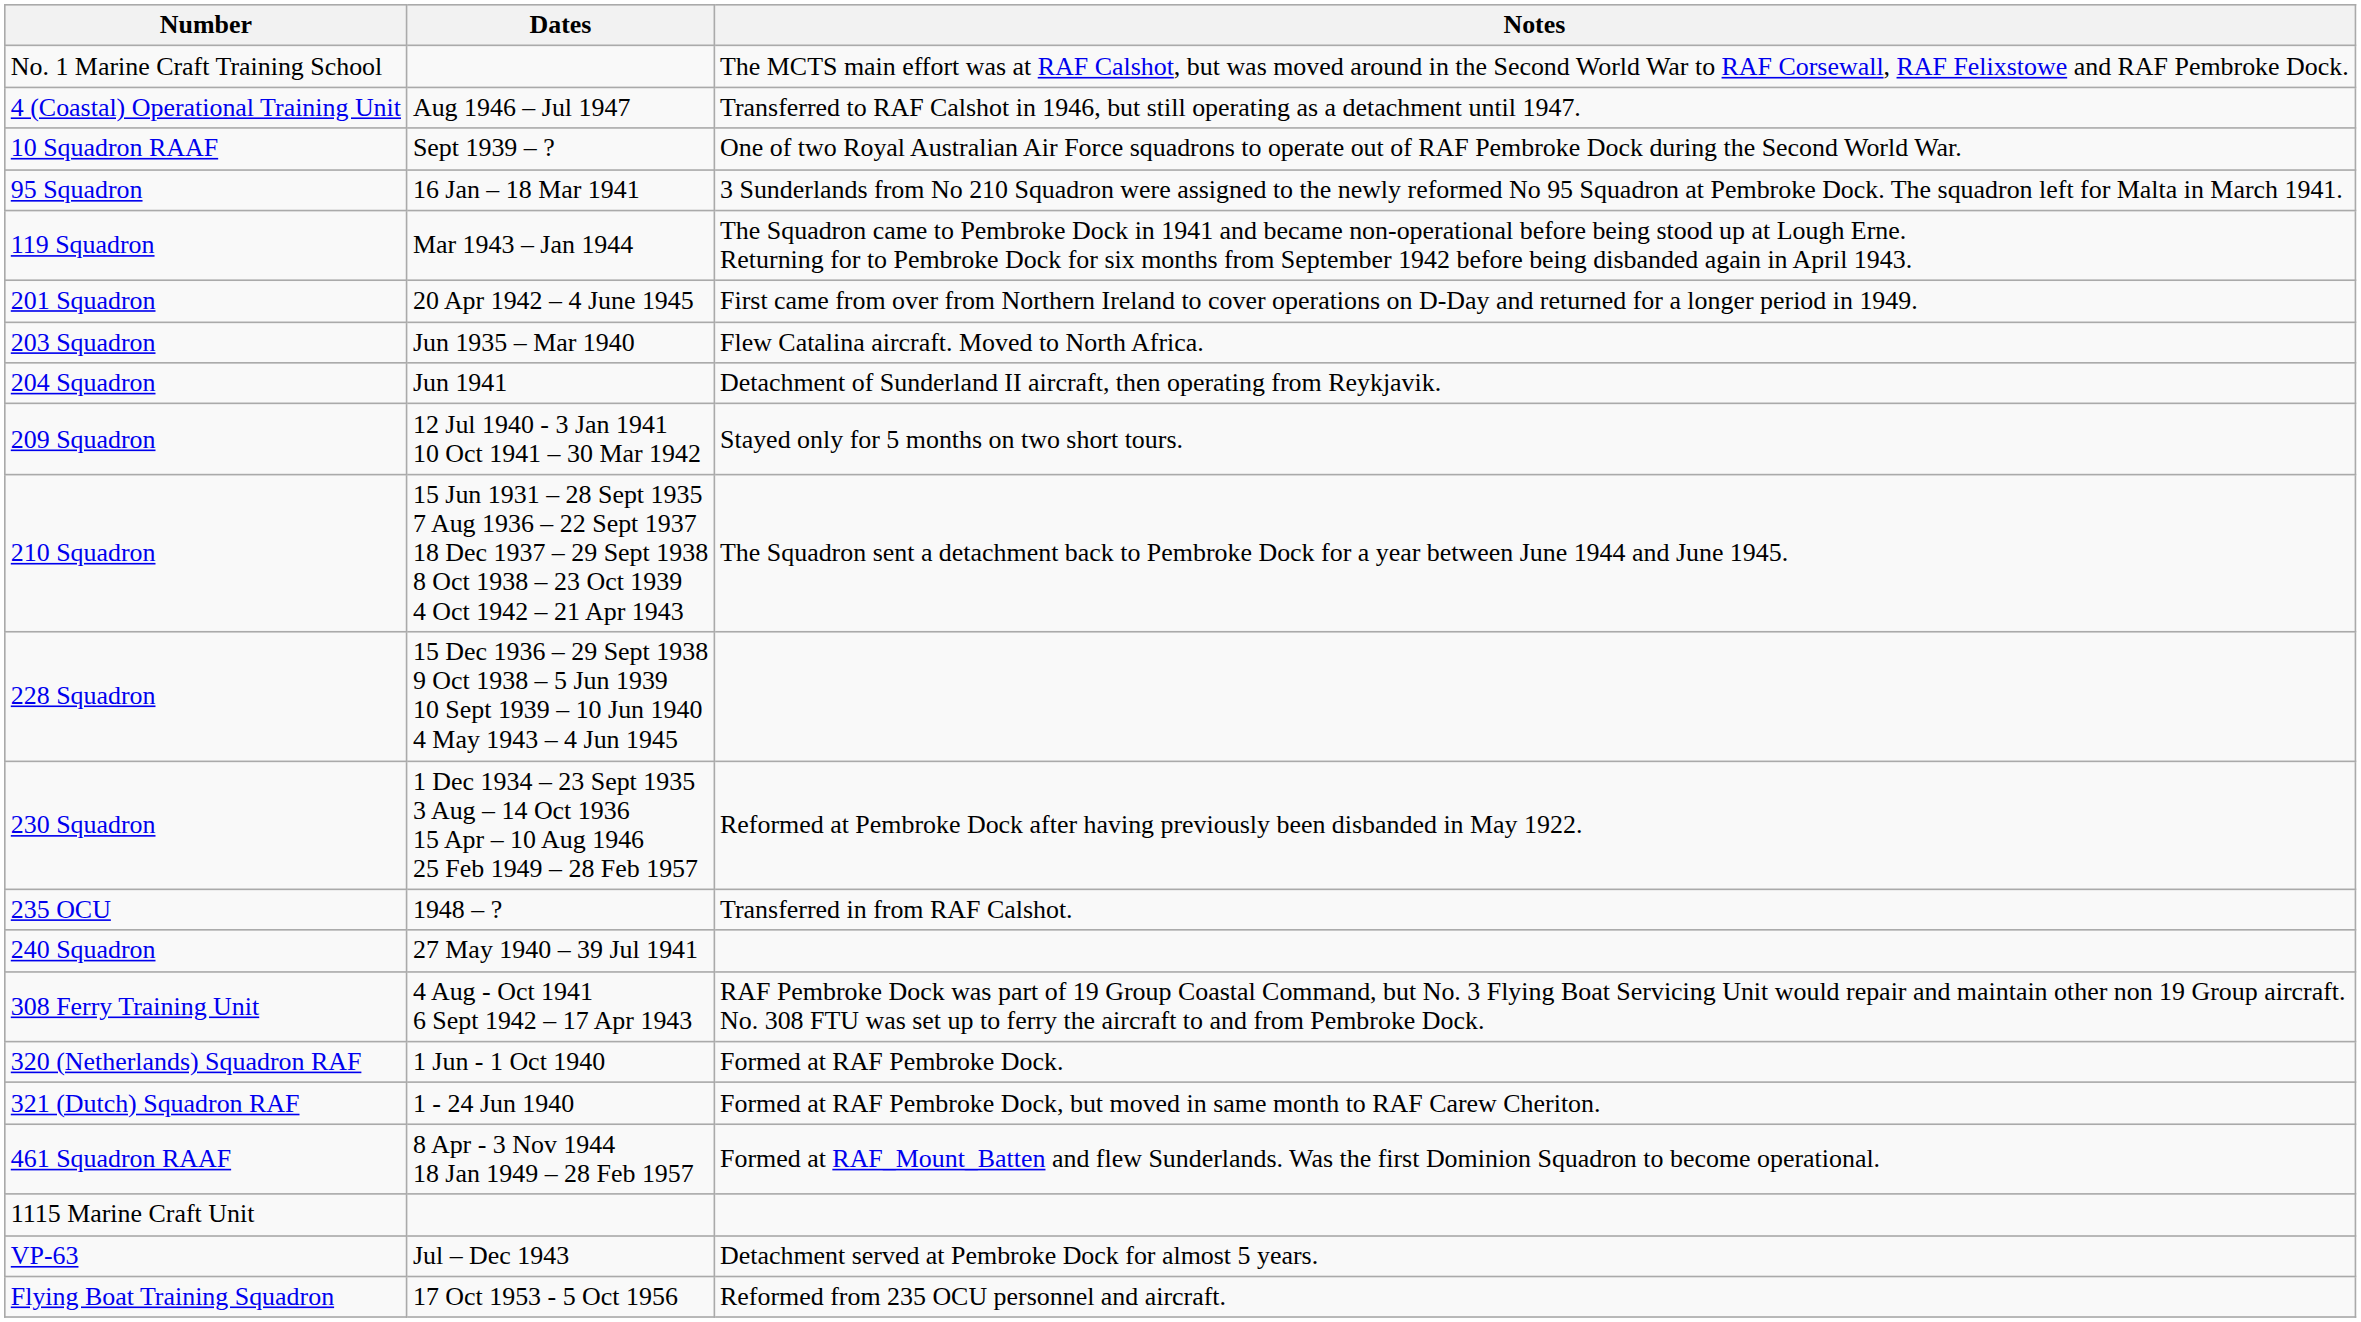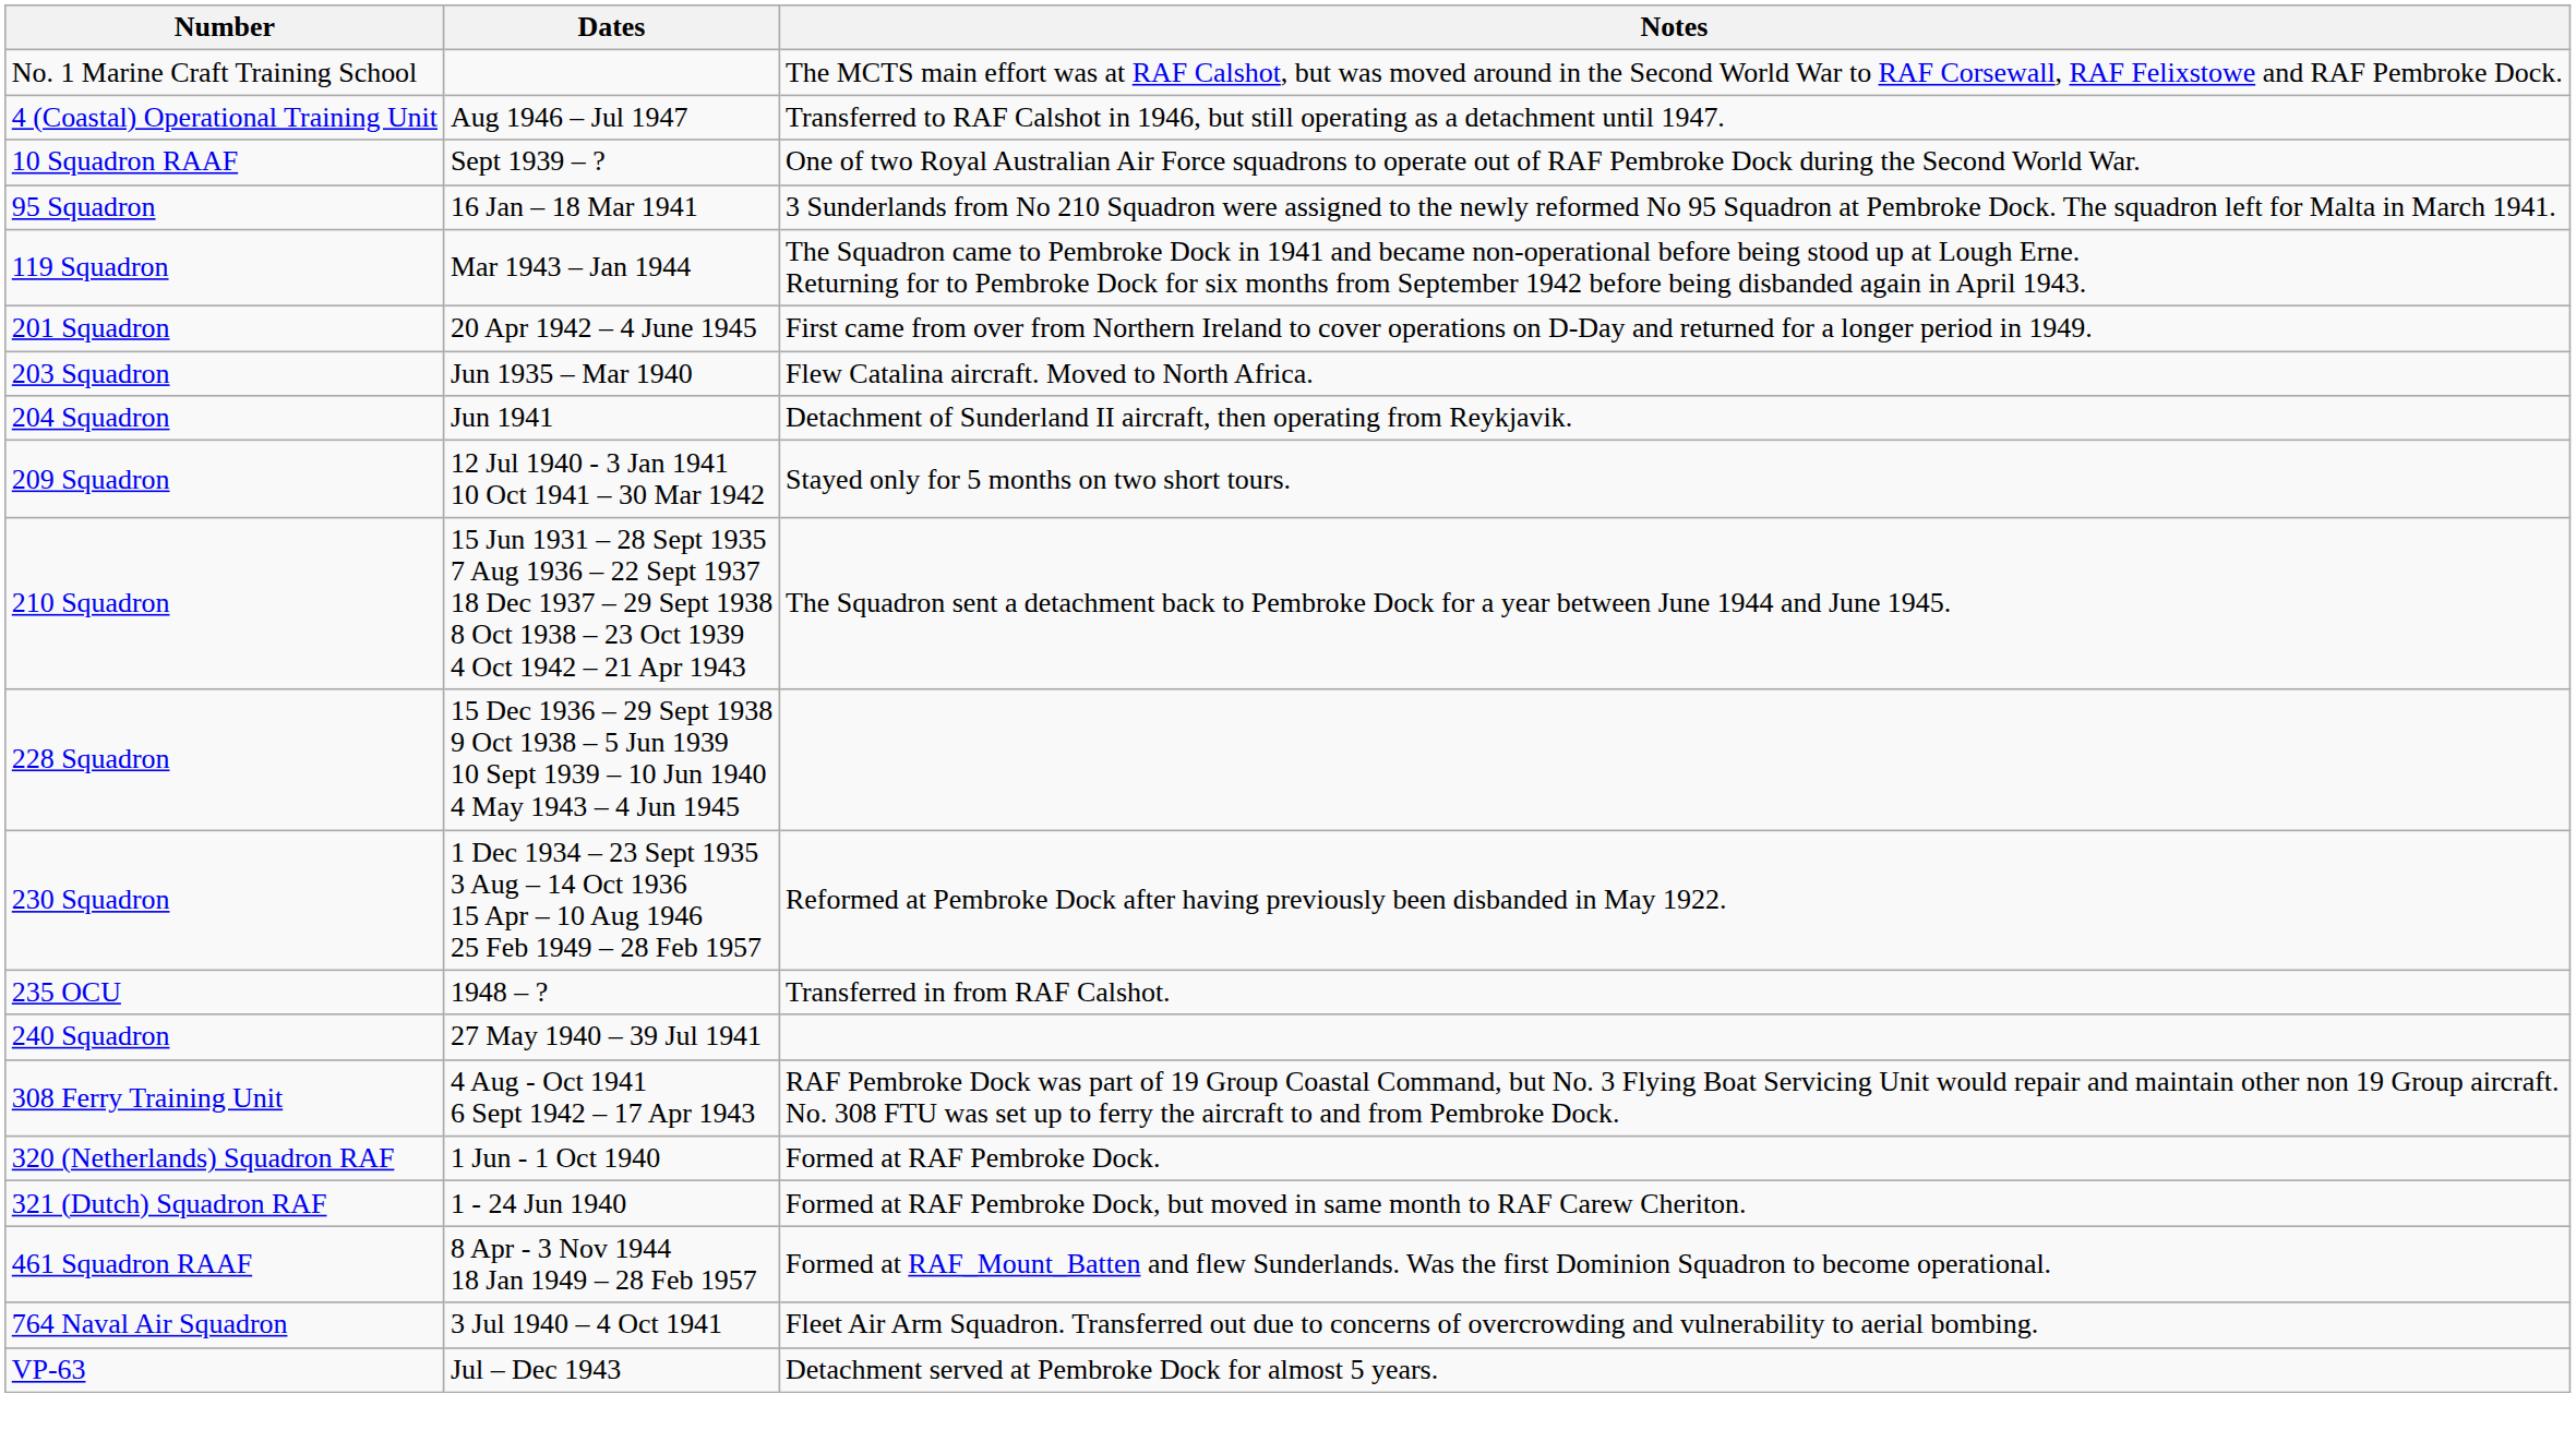 <table class="wikitable sortable">
 <tr>
 <th>Number</th>
 <th>Dates</th>
 <th>Notes</th>
 </tr>
 <tr>
 <td>No. 1 Marine Craft Training School</td>
 <td></td>
 <td>The MCTS main effort was at <a href='#'>RAF Calshot</a>, but was moved around in the Second World War to <a href='#'>RAF Corsewall</a>, <a href='#'>RAF Felixstowe</a> and RAF Pembroke Dock.</td>
 </tr>
 <tr>
 <td><a href='#'>4 (Coastal) Operational Training Unit</a></td>
 <td>Aug 1946 – Jul 1947</td>
 <td>Transferred to RAF Calshot in 1946, but still operating as a detachment until 1947.</td>
 </tr>
 <tr>
 <td><a href='#'>10 Squadron RAAF</a></td>
 <td>Sept 1939 – ?</td>
 <td>One of two Royal Australian Air Force squadrons to operate out of RAF Pembroke Dock during the Second World War.</td>
 </tr>
 <tr>
 <td><a href='#'>95 Squadron</a></td>
 <td>16 Jan – 18 Mar 1941</td>
 <td>3 Sunderlands from No 210 Squadron were assigned to the newly reformed No 95 Squadron at Pembroke Dock. The squadron left for Malta in March 1941.</td>
 </tr>
 <tr>
 <td><a href='#'>119 Squadron</a></td>
 <td>Mar 1943 – Jan 1944</td>
 <td>The Squadron came to Pembroke Dock in 1941 and became non-operational before being stood up at Lough Erne.<br>Returning for to Pembroke Dock for six months from September 1942 before being disbanded again in April 1943.</td>
 </tr>
 <tr>
 <td><a href='#'>201 Squadron</a></td>
 <td>20 Apr 1942 – 4 June 1945</td>
 <td>First came from over from Northern Ireland to cover operations on D-Day and returned for a longer period in 1949.</td>
 </tr>
 <tr>
 <td><a href='#'>203 Squadron</a></td>
 <td>Jun 1935 – Mar 1940</td>
 <td>Flew Catalina aircraft. Moved to North Africa.</td>
 </tr>
 <tr>
 <td><a href='#'>204 Squadron</a></td>
 <td>Jun 1941</td>
 <td>Detachment of Sunderland II aircraft, then operating from Reykjavik.</td>
 </tr>
 <tr>
 <td><a href='#'>209 Squadron</a></td>
 <td>12 Jul 1940 - 3 Jan 1941<br>10 Oct 1941 – 30 Mar 1942</td>
 <td>Stayed only for 5 months on two short tours.</td>
 </tr>
 <tr>
 <td><a href='#'>210 Squadron</a></td>
 <td>15 Jun 1931 – 28 Sept 1935<br>7 Aug 1936 – 22 Sept 1937<br>18 Dec 1937 – 29 Sept 1938<br>8 Oct 1938 – 23 Oct 1939<br>4  Oct 1942 – 21 Apr 1943</td>
 <td>The Squadron sent a detachment back to Pembroke Dock for a year between June 1944 and June 1945.</td>
 </tr>
 <tr>
 <td><a href='#'>228 Squadron</a></td>
 <td>15 Dec 1936 – 29 Sept 1938<br>9 Oct 1938 – 5 Jun 1939<br>10 Sept 1939 – 10 Jun 1940<br>4 May 1943 – 4 Jun 1945</td>
 <td></td>
 </tr>
 <tr>
 <td><a href='#'>230 Squadron</a></td>
 <td>1 Dec 1934 – 23 Sept 1935<br>3 Aug – 14 Oct 1936<br>15 Apr – 10 Aug 1946<br>25 Feb 1949 – 28 Feb 1957</td>
 <td>Reformed at Pembroke Dock after having previously been disbanded in May 1922.</td>
 </tr>
 <tr>
 <td><a href='#'>235 OCU</a></td>
 <td>1948 – ?</td>
 <td>Transferred in from RAF Calshot.</td>
 </tr>
 <tr>
 <td><a href='#'>240 Squadron</a></td>
 <td>27 May 1940 – 39 Jul 1941</td>
 <td></td>
 </tr>
 <tr>
 <td><a href='#'>308 Ferry Training Unit</a></td>
 <td>4 Aug - Oct 1941<br>6 Sept 1942 – 17 Apr 1943</td>
 <td>RAF Pembroke Dock was part of 19 Group Coastal Command, but No. 3 Flying Boat Servicing Unit would repair and maintain other non 19 Group aircraft.<br>No. 308 FTU was set up to ferry the aircraft to and from Pembroke Dock.</td>
 </tr>
 <tr>
 <td><a href='#'>320 (Netherlands) Squadron RAF</a></td>
 <td>1 Jun - 1 Oct 1940</td>
 <td>Formed at RAF Pembroke Dock.</td>
 </tr>
 <tr>
 <td><a href='#'>321 (Dutch) Squadron RAF</a></td>
 <td>1 - 24 Jun 1940</td>
 <td>Formed at RAF Pembroke Dock, but moved in same month to RAF Carew Cheriton.</td>
 </tr>
 <tr>
 <td><a href='#'>461 Squadron RAAF</a></td>
 <td>8 Apr - 3 Nov 1944<br>18 Jan 1949 – 28 Feb 1957</td>
 <td>Formed at <a href='#'>RAF_Mount_Batten</a> and flew Sunderlands. Was the first Dominion Squadron to become operational.</td>
 </tr>
 <tr>
-<td>1115 Marine Craft Unit</td>
-<td></td>
-<td></td>
+<td><a href='#'>764 Naval Air Squadron</a></td>
+<td>3 Jul 1940 – 4 Oct 1941</td>
+<td>Fleet Air Arm Squadron. Transferred out due to concerns of overcrowding and vulnerability to aerial bombing.</td>
 </tr>
 <tr>
 <td><a href='#'>VP-63</a></td>
 <td>Jul – Dec 1943</td>
 <td>Detachment served at Pembroke Dock for almost 5 years.</td>
 </tr>
-<tr>
-<td><a href='#'>Flying Boat Training Squadron</a></td>
-<td>17 Oct 1953 - 5 Oct 1956</td>
-<td>Reformed from 235 OCU personnel and aircraft.</td>
-</tr>
 </table>
